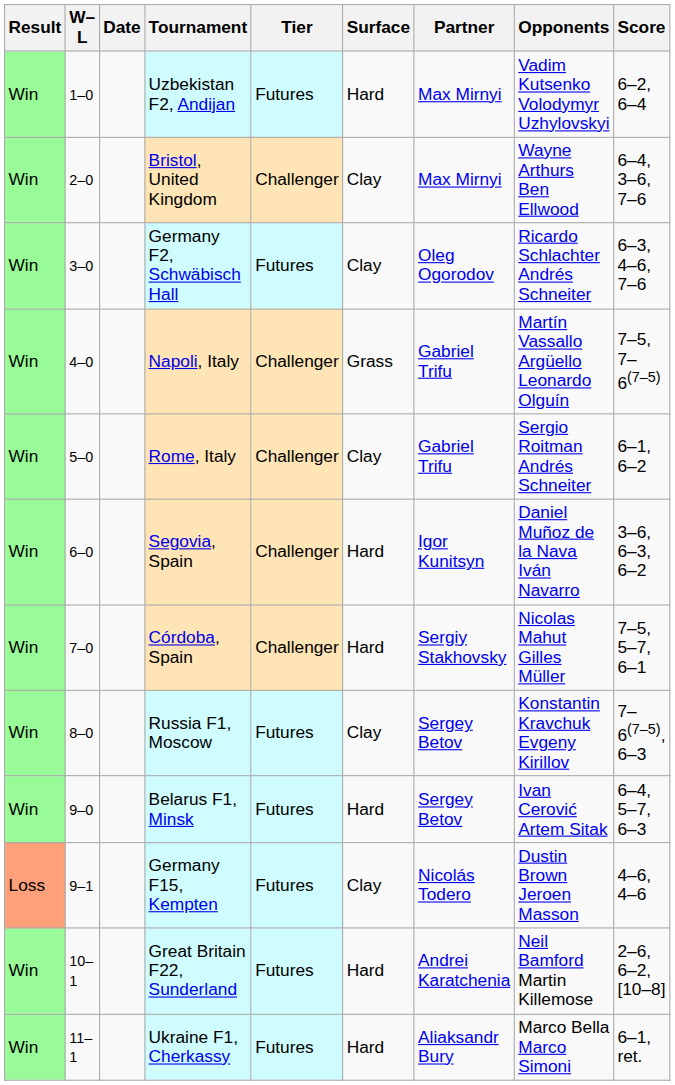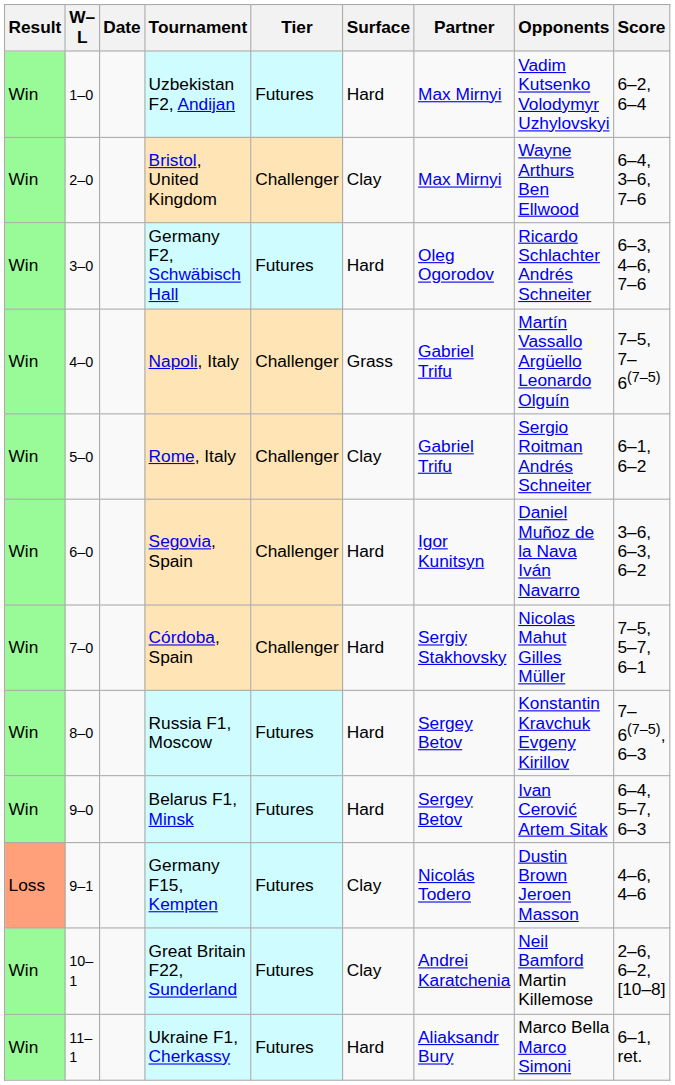 <table class="sortable wikitable">
 <tr>
 <th>Result</th>
 <th class=unsortable>W–L</th>
 <th>Date</th>
 <th>Tournament</th>
 <th>Tier</th>
 <th>Surface</th>
 <th>Partner</th>
 <th>Opponents</th>
 <th class=unsortable>Score</th>
 </tr>
 <tr>
 <td bgcolor=98FB98>Win</td>
 <td><small>1–0</small></td>
 <td></td>
 <td style="background:#cffcff;">Uzbekistan F2, <a href='#'>Andijan</a></td>
 <td style="background:#cffcff;">Futures</td>
 <td>Hard</td>
 <td> <a href='#'>Max Mirnyi</a></td>
 <td> <a href='#'>Vadim Kutsenko</a> <br>  <a href='#'>Volodymyr Uzhylovskyi</a></td>
 <td>6–2, 6–4</td>
 </tr>
 <tr>
 <td bgcolor=98FB98>Win</td>
 <td><small>2–0</small></td>
 <td></td>
 <td style="background:moccasin;"><a href='#'>Bristol</a>, United Kingdom</td>
 <td style="background:moccasin;">Challenger</td>
 <td>Clay</td>
 <td> <a href='#'>Max Mirnyi</a></td>
 <td> <a href='#'>Wayne Arthurs</a> <br>  <a href='#'>Ben Ellwood</a></td>
 <td>6–4, 3–6, 7–6</td>
 </tr>
 <tr>
 <td bgcolor=98FB98>Win</td>
 <td><small>3–0</small></td>
 <td></td>
 <td style="background:#cffcff;">Germany F2, <a href='#'>Schwäbisch Hall</a></td>
 <td style="background:#cffcff;">Futures</td>
-<td>Clay</td>
+<td>Hard</td>
 <td> <a href='#'>Oleg Ogorodov</a></td>
 <td> <a href='#'>Ricardo Schlachter</a> <br>  <a href='#'>Andrés Schneiter</a></td>
 <td>6–3, 4–6, 7–6</td>
 </tr>
 <tr>
 <td bgcolor=98FB98>Win</td>
 <td><small>4–0</small></td>
 <td></td>
 <td style="background:moccasin;"><a href='#'>Napoli</a>, Italy</td>
 <td style="background:moccasin;">Challenger</td>
 <td>Grass</td>
 <td> <a href='#'>Gabriel Trifu</a></td>
 <td> <a href='#'>Martín Vassallo Argüello</a> <br>  <a href='#'>Leonardo Olguín</a></td>
 <td>7–5, 7–6<sup>(7–5)</sup></td>
 </tr>
 <tr>
 <td bgcolor=98FB98>Win</td>
 <td><small>5–0</small></td>
 <td></td>
 <td style="background:moccasin;"><a href='#'>Rome</a>, Italy</td>
 <td style="background:moccasin;">Challenger</td>
 <td>Clay</td>
 <td> <a href='#'>Gabriel Trifu</a></td>
 <td> <a href='#'>Sergio Roitman</a> <br>  <a href='#'>Andrés Schneiter</a></td>
 <td>6–1, 6–2</td>
 </tr>
 <tr>
 <td bgcolor=98FB98>Win</td>
 <td><small>6–0</small></td>
 <td></td>
 <td style="background:moccasin;"><a href='#'>Segovia</a>, Spain</td>
 <td style="background:moccasin;">Challenger</td>
 <td>Hard</td>
 <td> <a href='#'>Igor Kunitsyn</a></td>
 <td> <a href='#'>Daniel Muñoz de la Nava</a> <br>  <a href='#'>Iván Navarro</a></td>
 <td>3–6, 6–3, 6–2</td>
 </tr>
 <tr>
 <td bgcolor=98FB98>Win</td>
 <td><small>7–0</small></td>
 <td></td>
 <td style="background:moccasin;"><a href='#'>Córdoba</a>, Spain</td>
 <td style="background:moccasin;">Challenger</td>
 <td>Hard</td>
 <td> <a href='#'>Sergiy Stakhovsky</a></td>
 <td> <a href='#'>Nicolas Mahut</a> <br>  <a href='#'>Gilles Müller</a></td>
 <td>7–5, 5–7, 6–1</td>
 </tr>
 <tr>
 <td bgcolor=98FB98>Win</td>
 <td><small>8–0</small></td>
 <td></td>
 <td style="background:#cffcff;">Russia F1, Moscow</td>
 <td style="background:#cffcff;">Futures</td>
-<td>Clay</td>
+<td>Hard</td>
 <td> <a href='#'>Sergey Betov</a></td>
 <td> <a href='#'>Konstantin Kravchuk</a> <br>  <a href='#'>Evgeny Kirillov</a></td>
 <td>7–6<sup>(7–5)</sup>, 6–3</td>
 </tr>
 <tr>
 <td bgcolor=98FB98>Win</td>
 <td><small>9–0</small></td>
 <td></td>
 <td style="background:#cffcff;">Belarus F1, <a href='#'>Minsk</a></td>
 <td style="background:#cffcff;">Futures</td>
 <td>Hard</td>
 <td> <a href='#'>Sergey Betov</a></td>
 <td> <a href='#'>Ivan Cerović</a> <br>  <a href='#'>Artem Sitak</a></td>
 <td>6–4, 5–7, 6–3</td>
 </tr>
 <tr>
 <td bgcolor="FFA07A">Loss</td>
 <td><small>9–1</small></td>
 <td></td>
 <td style="background:#cffcff;">Germany F15, <a href='#'>Kempten</a></td>
 <td style="background:#cffcff;">Futures</td>
 <td>Clay</td>
 <td> <a href='#'>Nicolás Todero</a></td>
 <td> <a href='#'>Dustin Brown</a> <br>  <a href='#'>Jeroen Masson</a></td>
 <td>4–6, 4–6</td>
 </tr>
 <tr>
 <td bgcolor=98FB98>Win</td>
 <td><small>10–1</small></td>
 <td></td>
 <td style="background:#cffcff;">Great Britain F22, <a href='#'>Sunderland</a></td>
 <td style="background:#cffcff;">Futures</td>
-<td>Hard</td>
+<td>Clay</td>
 <td> <a href='#'>Andrei Karatchenia</a></td>
 <td> <a href='#'>Neil Bamford</a> <br>  Martin Killemose</td>
 <td>2–6, 6–2, [10–8]</td>
 </tr>
 <tr>
 <td bgcolor=98FB98>Win</td>
 <td><small>11–1</small></td>
 <td></td>
 <td style="background:#cffcff;">Ukraine F1, <a href='#'>Cherkassy</a></td>
 <td style="background:#cffcff;">Futures</td>
 <td>Hard</td>
 <td> <a href='#'>Aliaksandr Bury</a></td>
 <td> Marco Bella <br>  <a href='#'>Marco Simoni</a></td>
 <td>6–1, ret.</td>
 </tr>
 </table>
